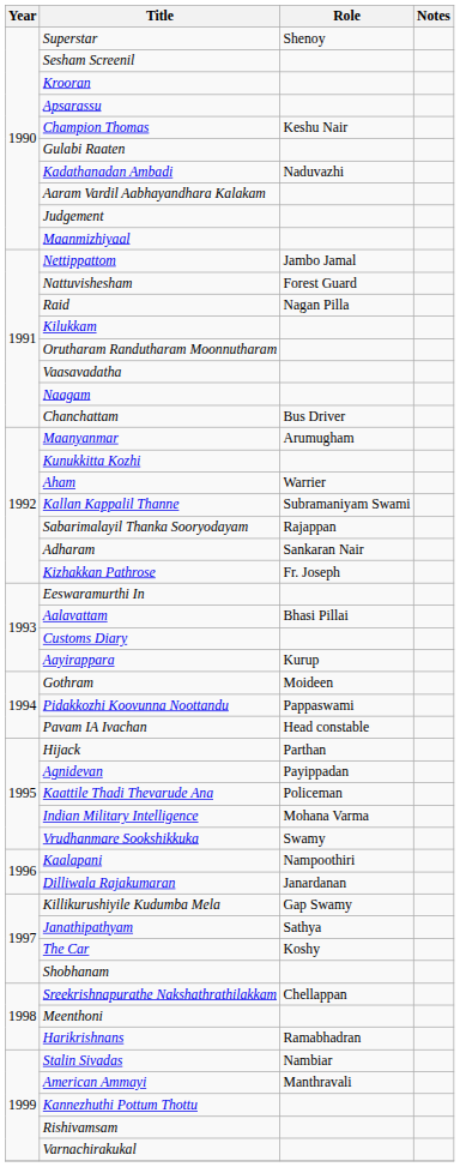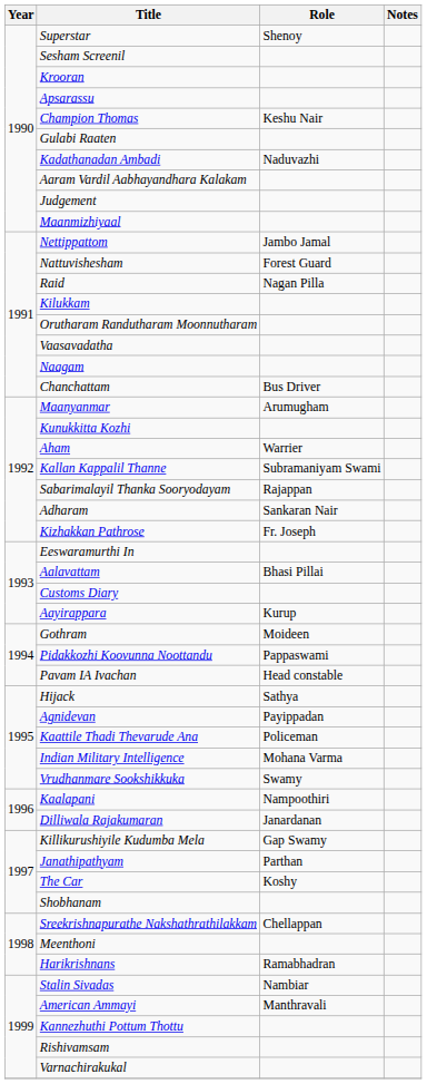 <table class="wikitable sortable">
 <tr>
 <th>Year</th>
 <th>Title</th>
 <th>Role</th>
 <th class="unsortable">Notes</th>
 </tr>
 <tr>
 <td rowspan=10>1990</td>
 <td><em>Superstar</em></td>
 <td>Shenoy</td>
 <td></td>
 </tr>
 <tr>
 <td><em>Sesham Screenil</em></td>
 <td></td>
 <td></td>
 </tr>
 <tr>
 <td><em><a href='#'>Krooran</a></em></td>
 <td></td>
 <td></td>
 </tr>
 <tr>
 <td><em><a href='#'>Apsarassu</a></em></td>
 <td></td>
 <td></td>
 </tr>
 <tr>
 <td><em><a href='#'>Champion Thomas</a></em></td>
 <td>Keshu Nair</td>
 <td></td>
 </tr>
 <tr>
 <td><em>Gulabi Raaten</em></td>
 <td></td>
 <td></td>
 </tr>
 <tr>
 <td><em><a href='#'>Kadathanadan Ambadi</a></em></td>
 <td>Naduvazhi</td>
 <td></td>
 </tr>
 <tr>
 <td><em>Aaram Vardil Aabhayandhara Kalakam</em></td>
 <td></td>
 <td></td>
 </tr>
 <tr>
 <td><em>Judgement</em></td>
 <td></td>
 <td></td>
 </tr>
 <tr>
 <td><em><a href='#'>Maanmizhiyaal</a></em></td>
 <td></td>
 <td></td>
 </tr>
 <tr>
 <td rowspan=8>1991</td>
 <td><em><a href='#'>Nettippattom</a></em></td>
 <td>Jambo Jamal</td>
 <td></td>
 </tr>
 <tr>
 <td><em>Nattuvishesham</em></td>
 <td>Forest Guard</td>
 <td></td>
 </tr>
 <tr>
 <td><em>Raid</em></td>
 <td>Nagan Pilla</td>
 <td></td>
 </tr>
 <tr>
 <td><em><a href='#'>Kilukkam</a></em></td>
 <td></td>
 <td></td>
 </tr>
 <tr>
 <td><em>Orutharam Randutharam Moonnutharam</em></td>
 <td></td>
 <td></td>
 </tr>
 <tr>
 <td><em>Vaasavadatha</em></td>
 <td></td>
 <td></td>
 </tr>
 <tr>
 <td><em><a href='#'>Naagam</a></em></td>
 <td></td>
 <td></td>
 </tr>
 <tr>
 <td><em>Chanchattam</em></td>
 <td>Bus Driver</td>
 <td></td>
 </tr>
 <tr>
 <td rowspan=7>1992</td>
 <td><em><a href='#'>Maanyanmar</a></em></td>
 <td>Arumugham</td>
 <td></td>
 </tr>
 <tr>
 <td><em><a href='#'>Kunukkitta Kozhi</a></em></td>
 <td></td>
 <td></td>
 </tr>
 <tr>
 <td><em><a href='#'>Aham</a></em></td>
 <td>Warrier</td>
 <td></td>
 </tr>
 <tr>
 <td><em><a href='#'>Kallan Kappalil Thanne</a></em></td>
 <td>Subramaniyam Swami</td>
 <td></td>
 </tr>
 <tr>
 <td><em>Sabarimalayil Thanka Sooryodayam</em></td>
 <td>Rajappan</td>
 <td></td>
 </tr>
 <tr>
 <td><em>Adharam</em></td>
 <td>Sankaran Nair</td>
 <td></td>
 </tr>
 <tr>
 <td><em><a href='#'>Kizhakkan Pathrose</a></em></td>
 <td>Fr. Joseph</td>
 <td></td>
 </tr>
 <tr>
 <td rowspan=4>1993</td>
 <td><em>Eeswaramurthi In</em></td>
 <td></td>
 <td></td>
 </tr>
 <tr>
 <td><em><a href='#'>Aalavattam</a></em></td>
 <td>Bhasi Pillai</td>
 <td></td>
 </tr>
 <tr>
 <td><em><a href='#'>Customs Diary</a></em></td>
 <td></td>
 <td></td>
 </tr>
 <tr>
 <td><em><a href='#'>Aayirappara</a></em></td>
 <td>Kurup</td>
 <td></td>
 </tr>
 <tr>
 <td rowspan=3>1994</td>
 <td><em>Gothram</em></td>
 <td>Moideen</td>
 <td></td>
 </tr>
 <tr>
 <td><em><a href='#'>Pidakkozhi Koovunna Noottandu</a></em></td>
 <td>Pappaswami</td>
 <td></td>
 </tr>
 <tr>
 <td><em>Pavam IA Ivachan</em></td>
 <td>Head constable</td>
 <td></td>
 </tr>
 <tr>
 <td rowspan=5>1995</td>
 <td><em>Hijack</em></td>
-<td>Parthan</td>
+<td>Sathya</td>
 <td></td>
 </tr>
 <tr>
 <td><em><a href='#'>Agnidevan</a></em></td>
 <td>Payippadan</td>
 <td></td>
 </tr>
 <tr>
 <td><em><a href='#'>Kaattile Thadi Thevarude Ana</a></em></td>
 <td>Policeman</td>
 <td></td>
 </tr>
 <tr>
 <td><em><a href='#'>Indian Military Intelligence</a></em></td>
 <td>Mohana Varma</td>
 <td></td>
 </tr>
 <tr>
 <td><em><a href='#'>Vrudhanmare Sookshikkuka</a></em></td>
 <td>Swamy</td>
 <td></td>
 </tr>
 <tr>
 <td rowspan=2>1996</td>
 <td><em><a href='#'>Kaalapani</a></em></td>
 <td>Nampoothiri</td>
 <td></td>
 </tr>
 <tr>
 <td><em><a href='#'>Dilliwala Rajakumaran</a></em></td>
 <td>Janardanan</td>
 <td></td>
 </tr>
 <tr>
 <td rowspan=4>1997</td>
 <td><em>Killikurushiyile Kudumba Mela</em></td>
 <td>Gap Swamy</td>
 <td></td>
 </tr>
 <tr>
 <td><em><a href='#'>Janathipathyam</a></em></td>
-<td>Sathya</td>
+<td>Parthan</td>
 <td></td>
 </tr>
 <tr>
 <td><em><a href='#'>The Car</a></em></td>
 <td>Koshy</td>
 <td></td>
 </tr>
 <tr>
 <td><em>Shobhanam</em></td>
 <td></td>
 <td></td>
 </tr>
 <tr>
 <td rowspan=3>1998</td>
 <td><em><a href='#'>Sreekrishnapurathe Nakshathrathilakkam</a></em></td>
 <td>Chellappan</td>
 <td></td>
 </tr>
 <tr>
 <td><em>Meenthoni</em></td>
 <td></td>
 <td></td>
 </tr>
 <tr>
 <td><em><a href='#'>Harikrishnans</a></em></td>
 <td>Ramabhadran</td>
 <td></td>
 </tr>
 <tr>
 <td rowspan=5>1999</td>
 <td><em><a href='#'>Stalin Sivadas</a></em></td>
 <td>Nambiar</td>
 <td></td>
 </tr>
 <tr>
 <td><em><a href='#'>American Ammayi</a></em></td>
 <td>Manthravali</td>
 <td></td>
 </tr>
 <tr>
 <td><em><a href='#'>Kannezhuthi Pottum Thottu</a></em></td>
 <td></td>
 <td></td>
 </tr>
 <tr>
 <td><em>Rishivamsam</em></td>
 <td></td>
 <td></td>
 </tr>
 <tr>
 <td><em>Varnachirakukal</em></td>
 <td></td>
 <td></td>
 </tr>
 <tr>
 </tr>
 </table>
